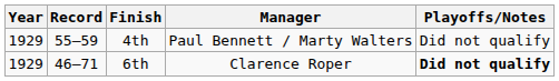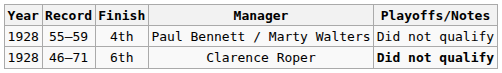 <table class="wikitable" style="text-align:center">
 <tr>
 <th>Year</th>
 <th>Record</th>
 <th>Finish</th>
 <th>Manager</th>
 <th>Playoffs/Notes</th>
 </tr>
 <tr align=center>
-<td>1929</td>
+<td>1928</td>
 <td>55–59</td>
 <td>4th</td>
 <td>Paul Bennett / Marty Walters</td>
 <td>Did not qualify</td>
 </tr>
 <tr align=center>
-<td>1929</td>
+<td>1928</td>
 <td>46–71</td>
 <td>6th</td>
 <td>Clarence Roper</td>
 <td><strong>Did not qualify</strong></td>
 </tr>
 <tr align=center>
 </tr>
 </table>
